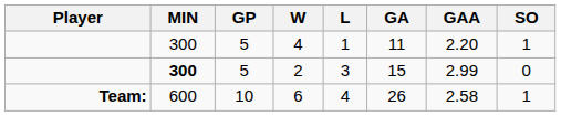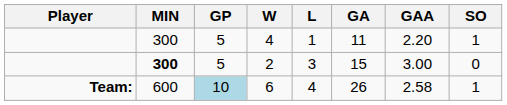 <table class="wikitable sortable" width="60%">
 <tr>
 <th bgcolor="#DDDDFF" width="10%">Player</th>
 <th width="3%" bgcolor="#DDDDFF" title="Minutes played">MIN</th>
 <th width="3%" bgcolor="#DDDDFF" title="Games played in">GP</th>
 <th width="3%" bgcolor="#DDDDFF" title="Games played in">W</th>
 <th width="3%" bgcolor="#DDDDFF"title="Games played in">L</th>
 <th width="3%" bgcolor="#DDDDFF" title="Goals against">GA</th>
 <th width="3%" bgcolor="#DDDDFF" title="Goals against average">GAA</th>
 <th width="3%" bgcolor="#DDDDFF" title="Shut-outs">SO</th>
 </tr>
 <tr align="center">
 <td align="right"></td>
 <td>300</td>
 <td>5</td>
 <td>4</td>
 <td>1</td>
 <td>11</td>
 <td>2.20</td>
 <td>1</td>
 </tr>
 <tr align="center">
 <td align="right"></td>
 <td><strong>300</strong></td>
 <td>5</td>
 <td>2</td>
 <td>3</td>
 <td>15</td>
-<td>2.99</td>
+<td>3.00</td>
 <td>0</td>
 </tr>
 <tr align="center">
 <td align="right"><strong>Team:</strong></td>
 <td>600</td>
-<td>10</td>
+<td style="background: lightblue;">10</td>
 <td>6</td>
 <td>4</td>
 <td>26</td>
 <td>2.58</td>
 <td>1</td>
 </tr>
 </table>
